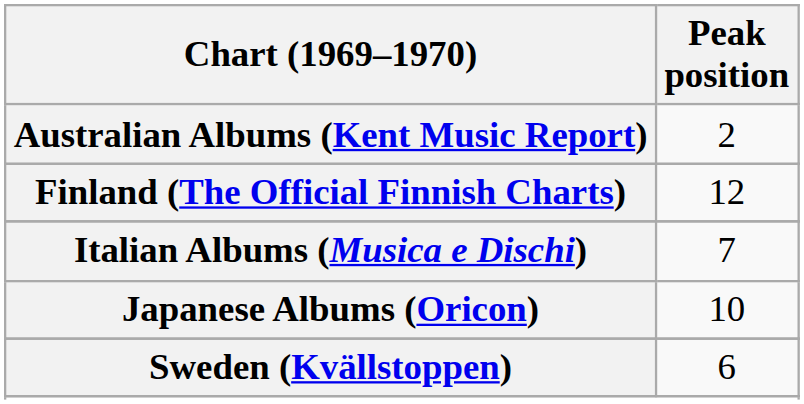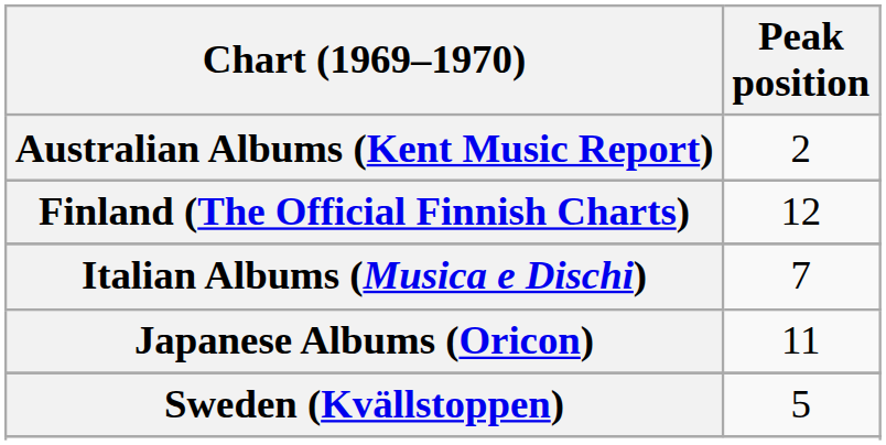 <table class="wikitable sortable plainrowheaders">
 <tr>
 <th scope="col">Chart (1969–1970)</th>
 <th scope="col">Peak<br>position</th>
 </tr>
 <tr>
 <th scope="row">Australian Albums (<a href='#'>Kent Music Report</a>)</th>
 <td align="center">2</td>
 </tr>
 <tr>
 </tr>
 <tr>
 </tr>
 <tr>
 <th scope="row">Finland (<a href='#'>The Official Finnish Charts</a>)</th>
 <td align="center">12</td>
 </tr>
 <tr>
 </tr>
 <tr>
 <th scope="row">Italian Albums (<em><a href='#'>Musica e Dischi</a></em>)</th>
 <td align="center">7</td>
 </tr>
 <tr>
 <th scope="row">Japanese Albums (<a href='#'>Oricon</a>)</th>
-<td align="center">10</td>
+<td align="center">11</td>
 </tr>
 <tr>
 </tr>
 <tr>
 <th scope="row">Sweden (<a href='#'>Kvällstoppen</a>)</th>
-<td style="text-align:center;">6</td>
+<td style="text-align:center;">5</td>
 </tr>
 <tr>
 </tr>
 <tr>
 </tr>
 </table>
